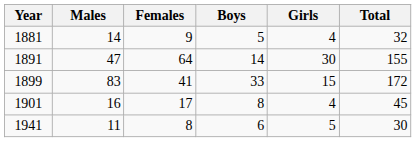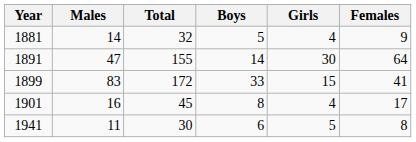 <table class="wikitable" width="75%">
 <tr>
 <th>Year</th>
 <th>Males</th>
-<th>Females</th>
+<th>Total</th>
 <th>Boys</th>
 <th>Girls</th>
-<th>Total</th>
+<th>Females</th>
 </tr>
 <tr>
 <td width="10%" align="center">1881</td>
 <td width="15%" align="right">14</td>
-<td width="15%" align="right">9</td>
+<td width="15%" align="right">32</td>
 <td width="15%" align="right">5</td>
 <td width="15%" align="right">4</td>
-<td width="15%" align="right">32</td>
+<td width="15%" align="right">9</td>
 </tr>
 <tr>
 <td width="10%" align="center">1891</td>
 <td width="15%" align="right">47</td>
-<td width="15%" align="right">64</td>
+<td width="15%" align="right">155</td>
 <td width="15%" align="right">14</td>
 <td width="15%" align="right">30</td>
-<td width="15%" align="right">155</td>
+<td width="15%" align="right">64</td>
 </tr>
 <tr>
 <td width="10%" align="center">1899</td>
 <td width="15%" align="right">83</td>
-<td width="15%" align="right">41</td>
+<td width="15%" align="right">172</td>
 <td width="15%" align="right">33</td>
 <td width="15%" align="right">15</td>
-<td width="15%" align="right">172</td>
+<td width="15%" align="right">41</td>
 </tr>
 <tr>
 <td width="10%" align="center">1901</td>
 <td width="15%" align="right">16</td>
-<td width="15%" align="right">17</td>
+<td width="15%" align="right">45</td>
 <td width="15%" align="right">8</td>
 <td width="15%" align="right">4</td>
-<td width="15%" align="right">45</td>
+<td width="15%" align="right">17</td>
 </tr>
 <tr>
 <td width="10%" align="center">1941</td>
 <td width="15%" align="right">11</td>
-<td width="15%" align="right">8</td>
+<td width="15%" align="right">30</td>
 <td width="15%" align="right">6</td>
 <td width="15%" align="right">5</td>
-<td width="15%" align="right">30</td>
+<td width="15%" align="right">8</td>
 </tr>
 </table>
